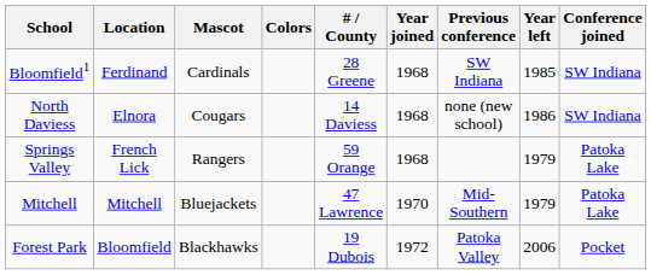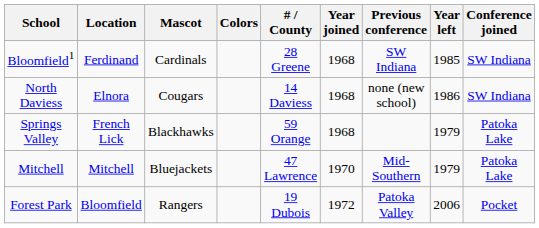 <table class="wikitable" style="text-align:center">
 <tr>
 <th>School</th>
 <th>Location</th>
 <th>Mascot</th>
 <th>Colors</th>
 <th># / County</th>
 <th>Year joined</th>
 <th>Previous conference</th>
 <th>Year left</th>
 <th>Conference joined</th>
 </tr>
 <tr>
 <td><a href='#'>Bloomfield</a><sup>1</sup></td>
 <td><a href='#'>Ferdinand</a></td>
 <td>Cardinals</td>
 <td> </td>
 <td><a href='#'>28 <br> Greene</a></td>
 <td>1968</td>
 <td><a href='#'>SW Indiana</a></td>
 <td>1985</td>
 <td><a href='#'>SW Indiana</a></td>
 </tr>
 <tr>
 <td><a href='#'>North <br> Daviess</a></td>
 <td><a href='#'>Elnora</a></td>
 <td>Cougars</td>
 <td>  </td>
 <td><a href='#'>14 <br> Daviess</a></td>
 <td>1968</td>
 <td>none (new school)</td>
 <td>1986</td>
 <td><a href='#'>SW Indiana</a></td>
 </tr>
 <tr>
 <td><a href='#'>Springs <br> Valley</a></td>
 <td><a href='#'>French Lick</a></td>
-<td>Rangers</td>
+<td>Blackhawks</td>
 <td>  </td>
 <td><a href='#'>59 <br> Orange</a></td>
 <td>1968</td>
 <td></td>
 <td>1979</td>
 <td><a href='#'>Patoka Lake</a></td>
 </tr>
 <tr>
 <td><a href='#'>Mitchell</a></td>
 <td><a href='#'>Mitchell</a></td>
 <td>Bluejackets</td>
 <td>  </td>
 <td><a href='#'>47 <br> Lawrence</a></td>
 <td>1970</td>
 <td><a href='#'>Mid-Southern</a></td>
 <td>1979</td>
 <td><a href='#'>Patoka Lake</a></td>
 </tr>
 <tr>
 <td><a href='#'>Forest Park</a></td>
 <td><a href='#'>Bloomfield</a></td>
-<td>Blackhawks</td>
+<td>Rangers</td>
 <td>  </td>
 <td><a href='#'>19<br>Dubois</a></td>
 <td>1972</td>
 <td><a href='#'>Patoka Valley</a></td>
 <td>2006</td>
 <td><a href='#'>Pocket</a></td>
 </tr>
 </table>
